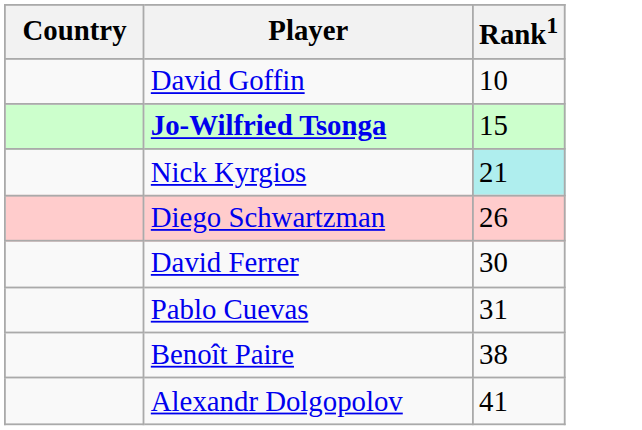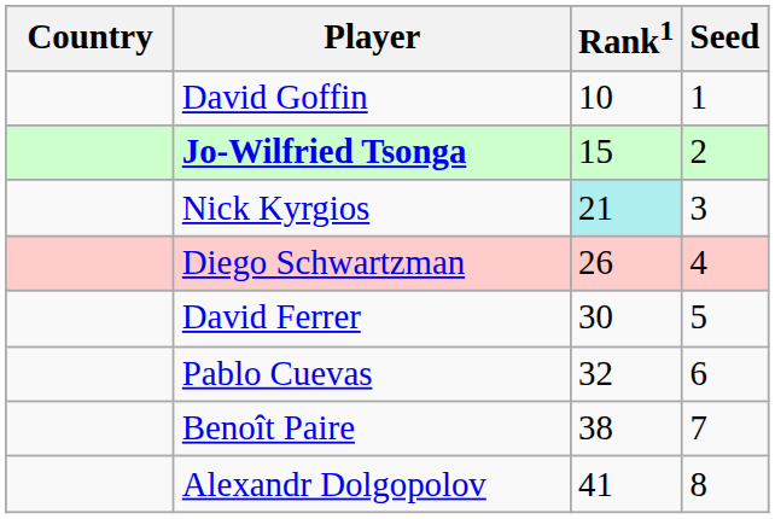 <table class="sortable wikitable">
 <tr>
 <th width=70>Country</th>
 <th width=175>Player</th>
 <th>Rank<sup>1</sup></th>
+<th>Seed</th>
 </tr>
 <tr>
 <td></td>
 <td><a href='#'>David Goffin</a></td>
 <td>10</td>
+<td>1</td>
 </tr>
 <tr style="background:#cfc;">
 <td></td>
 <td><strong><a href='#'>Jo-Wilfried Tsonga</a></strong></td>
 <td>15</td>
+<td>2</td>
 </tr>
 <tr>
 <td></td>
 <td><a href='#'>Nick Kyrgios</a></td>
 <td style="background: paleturquoise;">21</td>
+<td>3</td>
 </tr>
 <tr style="background:#fcc;">
 <td></td>
 <td><a href='#'>Diego Schwartzman</a></td>
 <td>26</td>
+<td>4</td>
 </tr>
 <tr>
 <td></td>
 <td><a href='#'>David Ferrer</a></td>
 <td>30</td>
+<td>5</td>
 </tr>
 <tr>
 <td></td>
 <td><a href='#'>Pablo Cuevas</a></td>
-<td>31</td>
+<td>32</td>
+<td>6</td>
 </tr>
 <tr>
 <td></td>
 <td><a href='#'>Benoît Paire</a></td>
 <td>38</td>
+<td>7</td>
 </tr>
 <tr>
 <td></td>
 <td><a href='#'>Alexandr Dolgopolov</a></td>
 <td>41</td>
+<td>8</td>
 </tr>
 </table>
